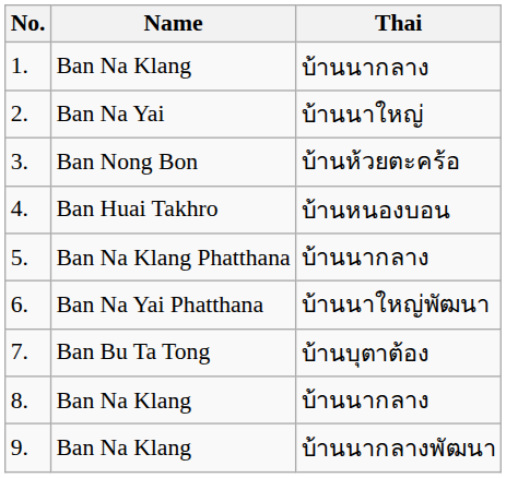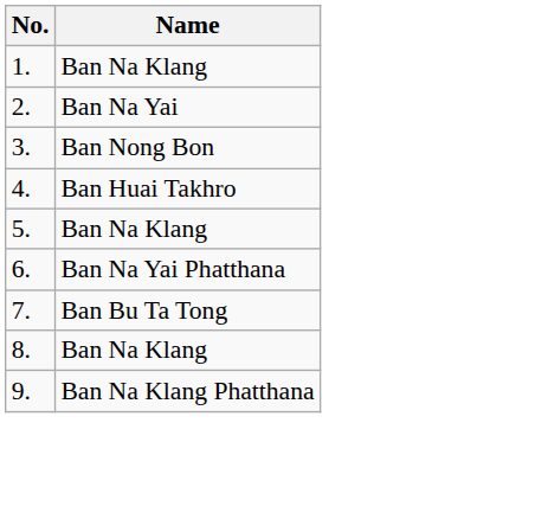 <table class="wikitable sortable">
 <tr>
 <th>No.</th>
 <th>Name</th>
-<th>Thai</th>
 </tr>
 <tr>
 <td>1.</td>
 <td>Ban Na Klang</td>
-<td>บ้านนากลาง</td>
 </tr>
 <tr>
 <td>2.</td>
 <td>Ban Na Yai</td>
-<td>บ้านนาใหญ่</td>
 </tr>
 <tr>
 <td>3.</td>
 <td>Ban Nong Bon</td>
-<td>บ้านห้วยตะคร้อ</td>
 </tr>
 <tr>
 <td>4.</td>
 <td>Ban Huai Takhro</td>
-<td>บ้านหนองบอน</td>
 </tr>
 <tr>
 <td>5.</td>
-<td>Ban Na Klang Phatthana</td>
-<td>บ้านนากลาง</td>
+<td>Ban Na Klang</td>
 </tr>
 <tr>
 <td>6.</td>
 <td>Ban Na Yai Phatthana</td>
-<td>บ้านนาใหญ่พัฒนา</td>
 </tr>
 <tr>
 <td>7.</td>
 <td>Ban Bu Ta Tong</td>
-<td>บ้านบุตาต้อง</td>
 </tr>
 <tr>
 <td>8.</td>
 <td>Ban Na Klang</td>
-<td>บ้านนากลาง</td>
 </tr>
 <tr>
 <td>9.</td>
-<td>Ban Na Klang</td>
-<td>บ้านนากลางพัฒนา</td>
+<td>Ban Na Klang Phatthana</td>
 </tr>
 </table>
